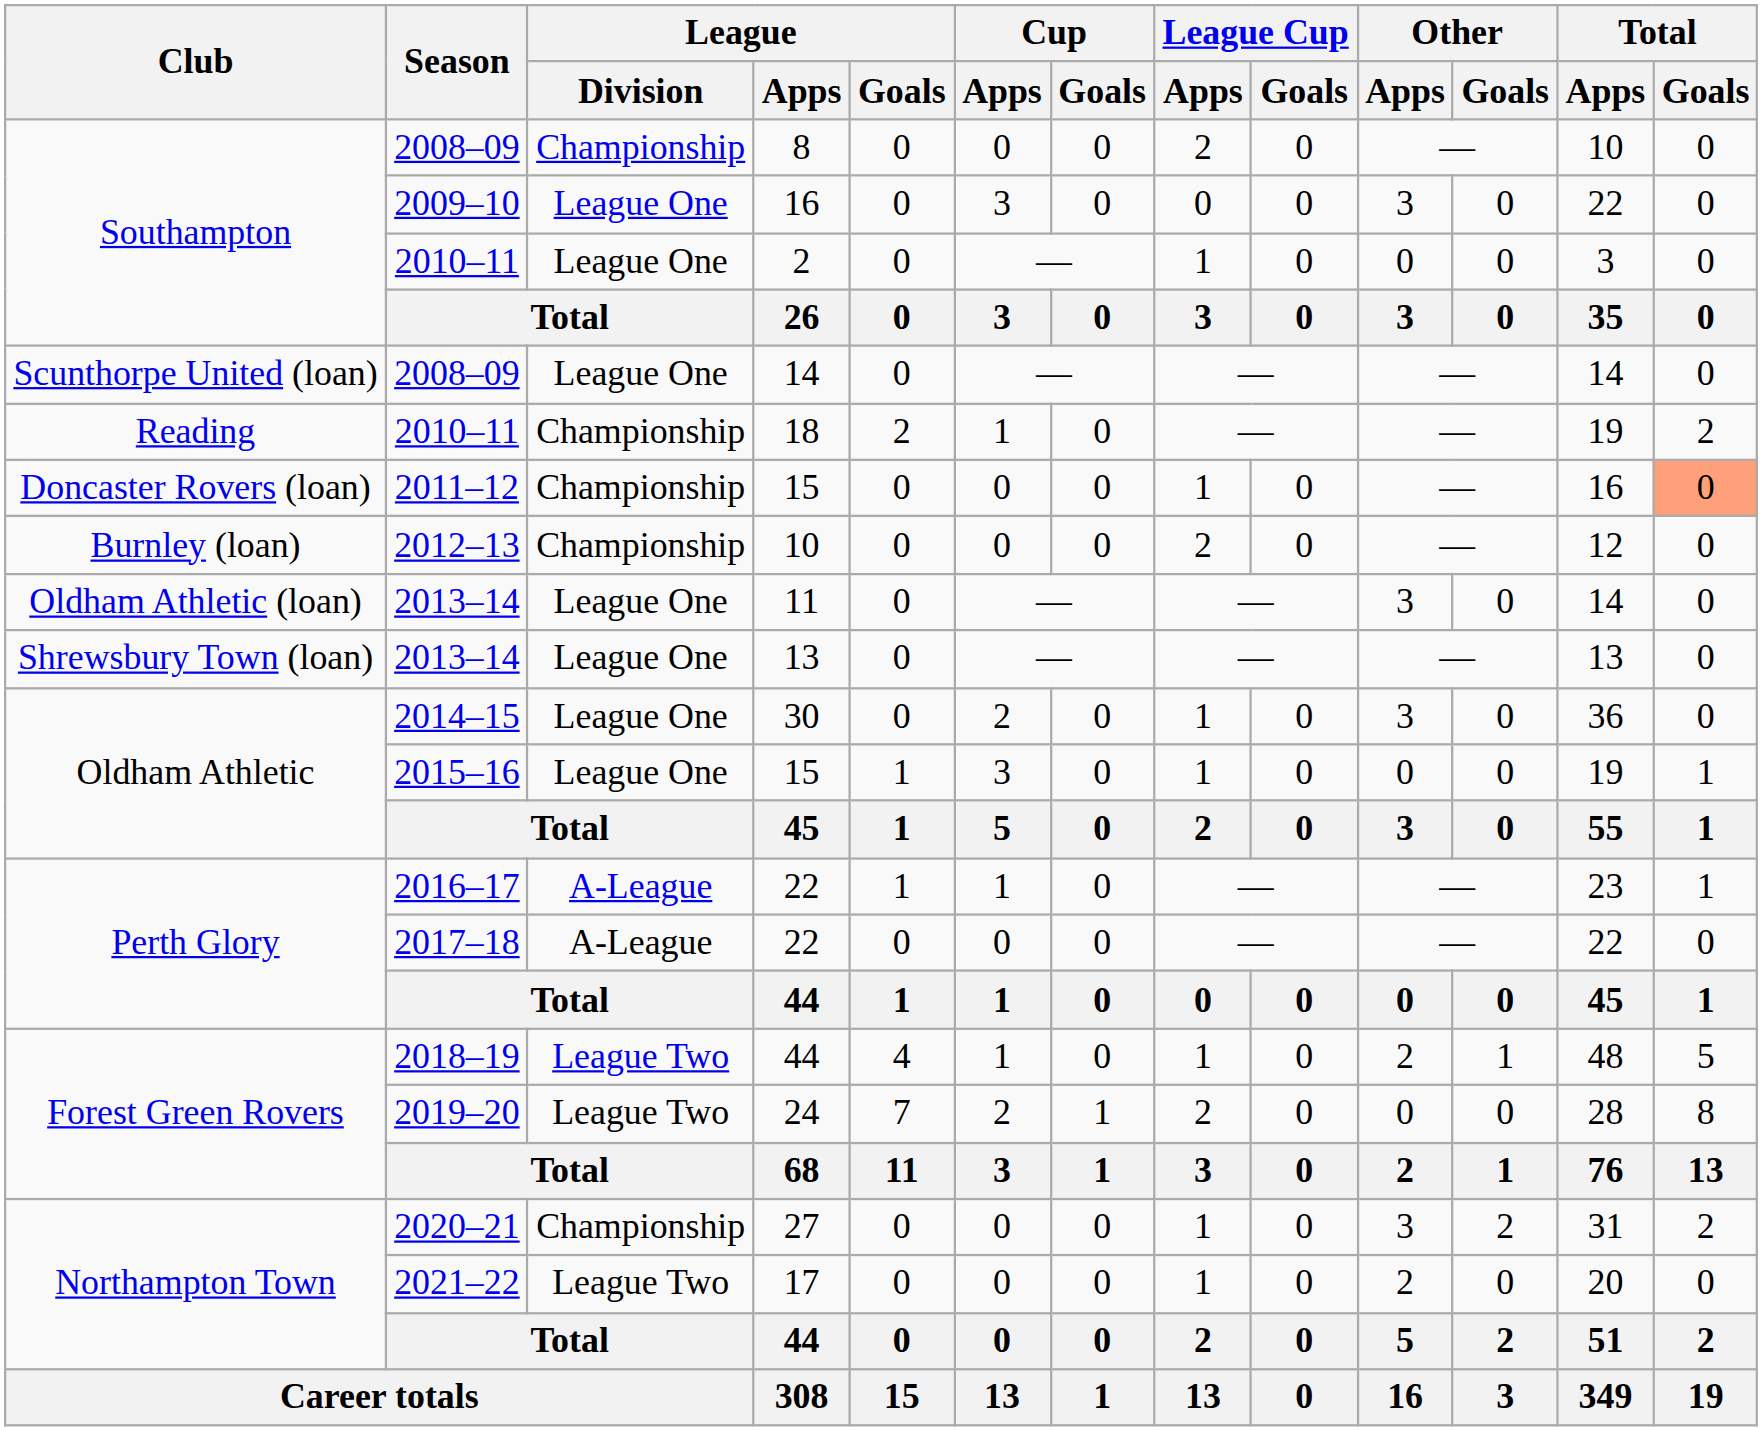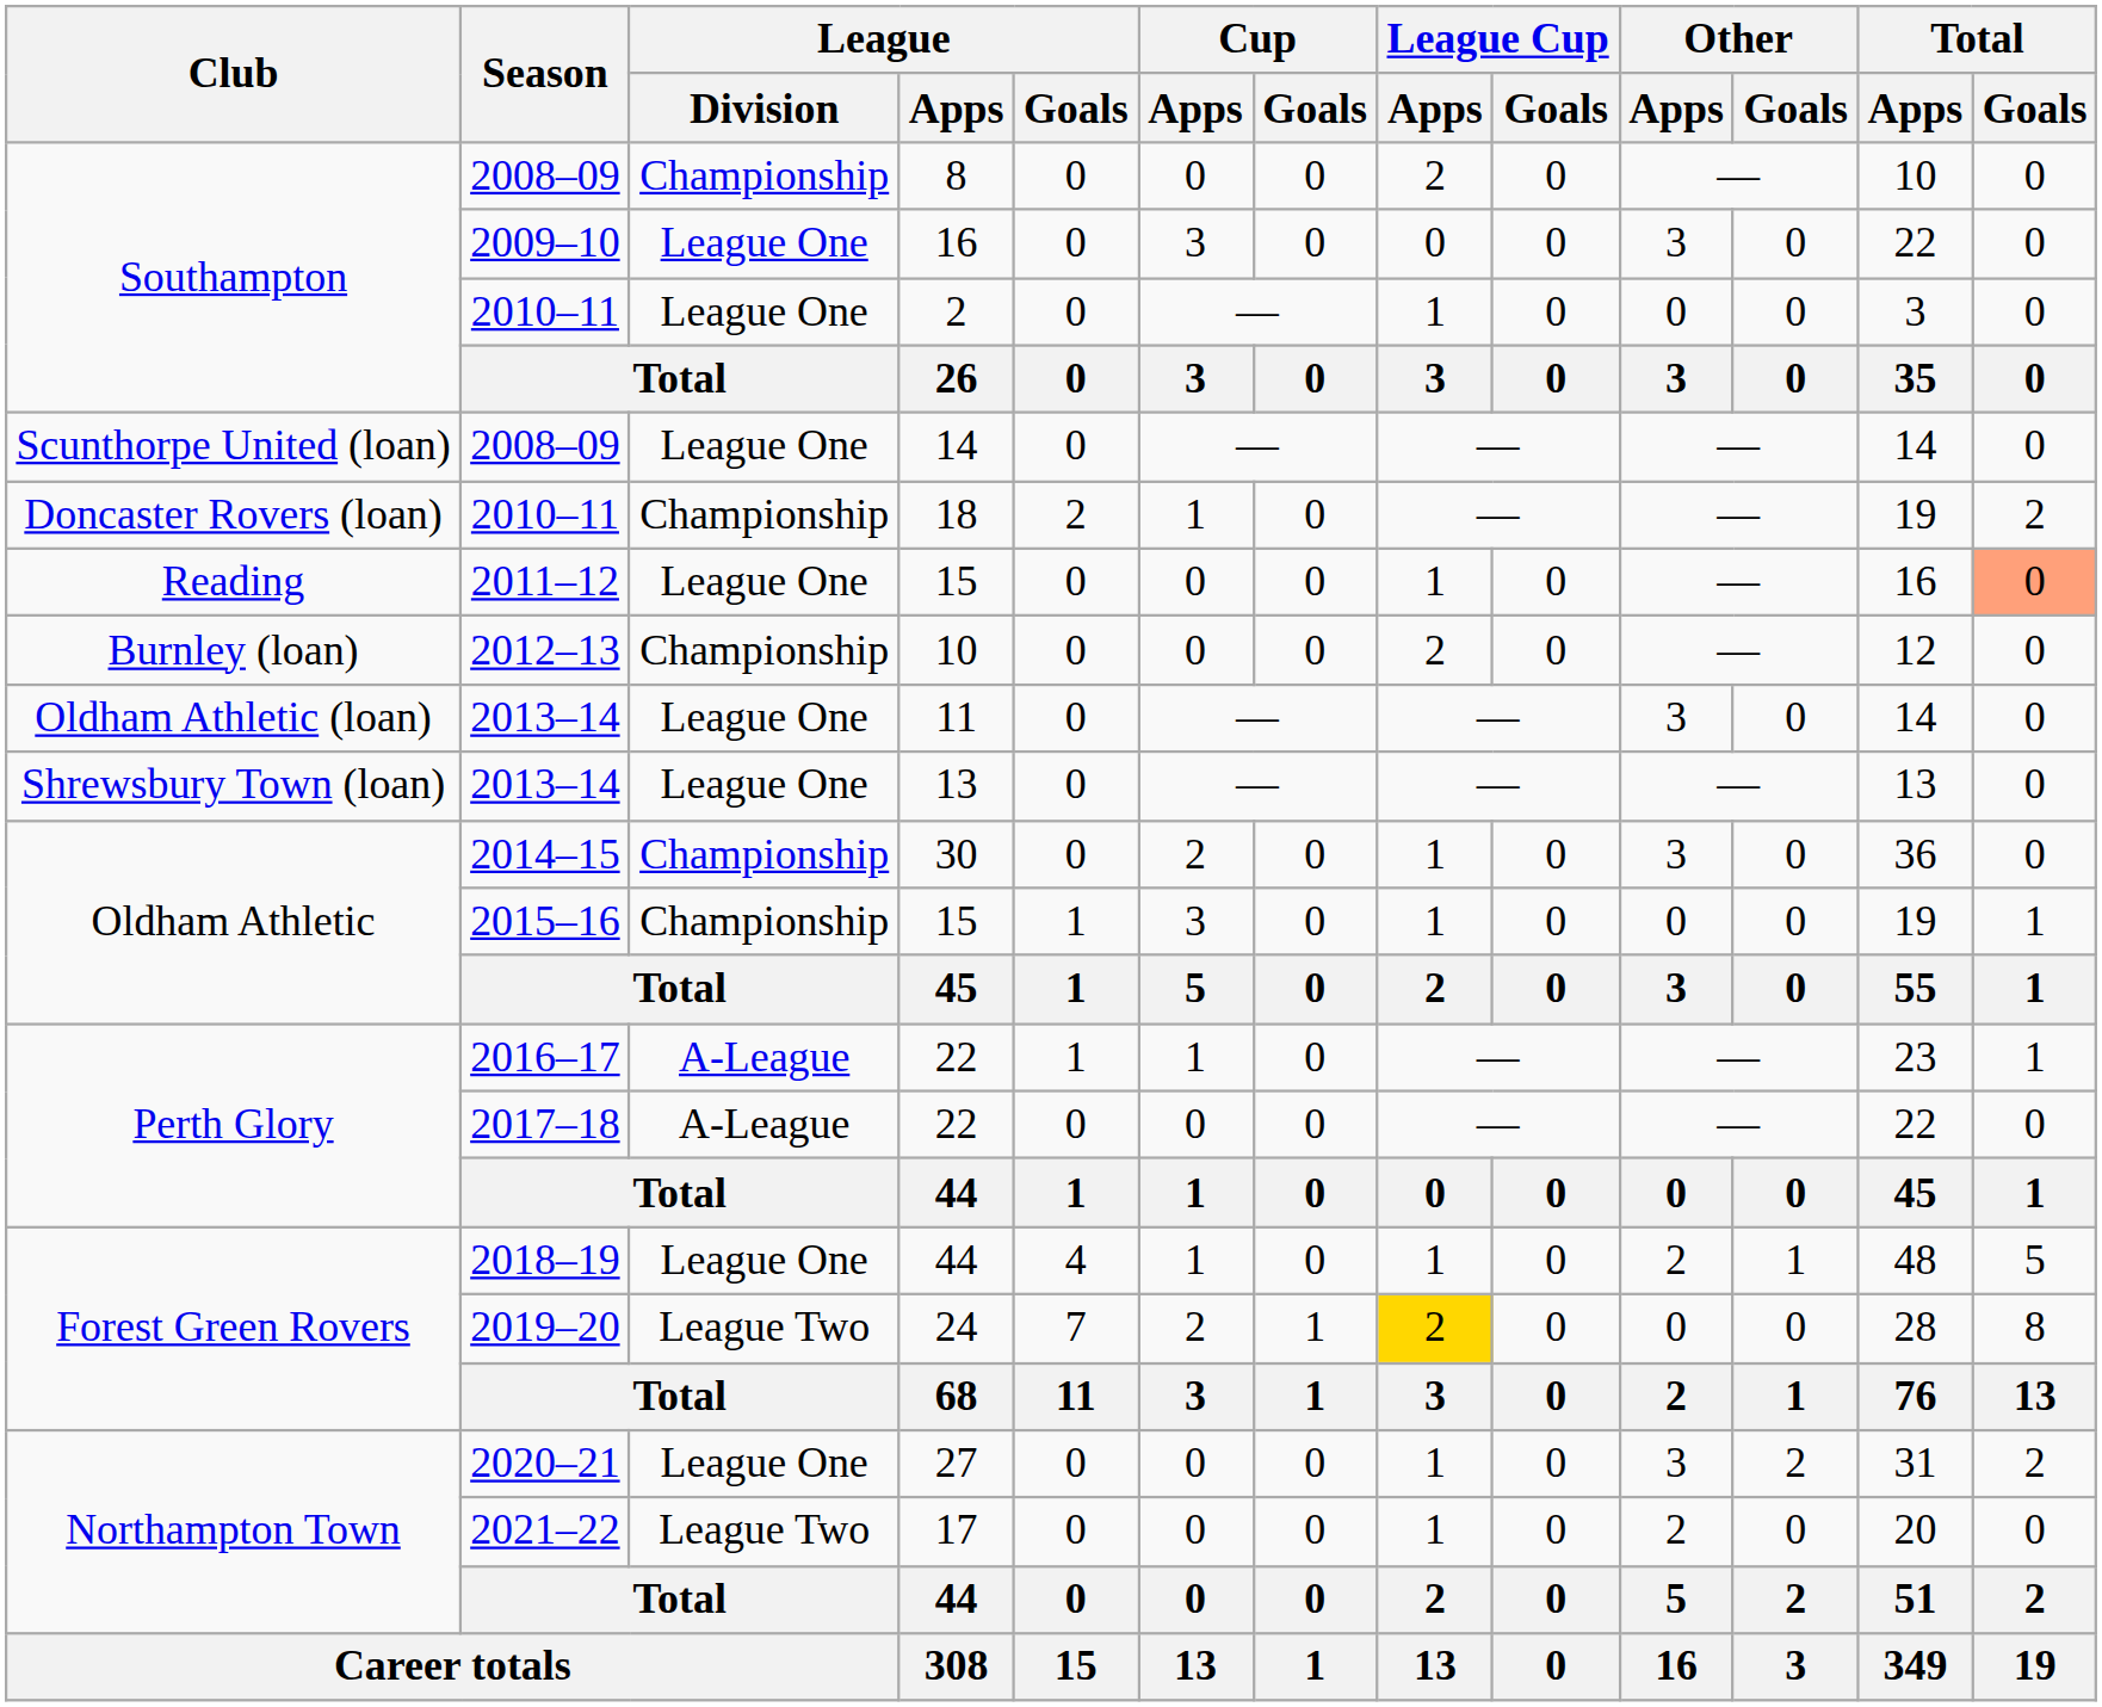 <table class="wikitable" style="text-align: center">
 <tr>
 <th rowspan="2">Club</th>
 <th rowspan="2">Season</th>
 <th colspan="3">League</th>
 <th colspan="2">Cup</th>
 <th colspan="2"><a href='#'>League Cup</a></th>
 <th colspan="2">Other</th>
 <th colspan="2">Total</th>
 </tr>
 <tr>
 <th>Division</th>
 <th>Apps</th>
 <th>Goals</th>
 <th>Apps</th>
 <th>Goals</th>
 <th>Apps</th>
 <th>Goals</th>
 <th>Apps</th>
 <th>Goals</th>
 <th>Apps</th>
 <th>Goals</th>
 </tr>
 <tr>
 <td rowspan="4"><a href='#'>Southampton</a></td>
 <td style="text-align:center;"><a href='#'>2008–09</a></td>
 <td><a href='#'>Championship</a></td>
 <td>8</td>
 <td>0</td>
 <td>0</td>
 <td>0</td>
 <td>2</td>
 <td>0</td>
 <td colspan="2">—</td>
 <td>10</td>
 <td>0</td>
 </tr>
 <tr>
 <td style="text-align:center;"><a href='#'>2009–10</a></td>
 <td><a href='#'>League One</a></td>
 <td>16</td>
 <td>0</td>
 <td>3</td>
 <td>0</td>
 <td>0</td>
 <td>0</td>
 <td>3</td>
 <td>0</td>
 <td>22</td>
 <td>0</td>
 </tr>
 <tr>
 <td style="text-align:center;"><a href='#'>2010–11</a></td>
 <td>League One</td>
 <td>2</td>
 <td>0</td>
 <td colspan="2">—</td>
 <td>1</td>
 <td>0</td>
 <td>0</td>
 <td>0</td>
 <td>3</td>
 <td>0</td>
 </tr>
 <tr>
 <th colspan="2">Total</th>
 <th>26</th>
 <th>0</th>
 <th>3</th>
 <th>0</th>
 <th>3</th>
 <th>0</th>
 <th>3</th>
 <th>0</th>
 <th>35</th>
 <th>0</th>
 </tr>
 <tr>
 <td><a href='#'>Scunthorpe United</a> (loan)</td>
 <td style="text-align:center;"><a href='#'>2008–09</a></td>
 <td>League One</td>
 <td>14</td>
 <td>0</td>
 <td colspan="2">—</td>
 <td colspan="2">—</td>
 <td colspan="2">—</td>
 <td>14</td>
 <td>0</td>
 </tr>
 <tr>
-<td><a href='#'>Reading</a></td>
+<td><a href='#'>Doncaster Rovers</a> (loan)</td>
 <td><a href='#'>2010–11</a></td>
 <td>Championship</td>
 <td>18</td>
 <td>2</td>
 <td>1</td>
 <td>0</td>
 <td colspan="2">—</td>
 <td colspan="2">—</td>
 <td>19</td>
 <td>2</td>
 </tr>
 <tr>
-<td><a href='#'>Doncaster Rovers</a> (loan)</td>
+<td><a href='#'>Reading</a></td>
 <td><a href='#'>2011–12</a></td>
-<td>Championship</td>
+<td>League One</td>
 <td>15</td>
 <td>0</td>
 <td>0</td>
 <td>0</td>
 <td>1</td>
 <td>0</td>
 <td colspan="2">—</td>
 <td>16</td>
 <td style="background: lightsalmon;">0</td>
 </tr>
 <tr>
 <td><a href='#'>Burnley</a> (loan)</td>
 <td><a href='#'>2012–13</a></td>
 <td>Championship</td>
 <td>10</td>
 <td>0</td>
 <td>0</td>
 <td>0</td>
 <td>2</td>
 <td>0</td>
 <td colspan="2">—</td>
 <td>12</td>
 <td>0</td>
 </tr>
 <tr>
 <td><a href='#'>Oldham Athletic</a> (loan)</td>
 <td><a href='#'>2013–14</a></td>
 <td>League One</td>
 <td>11</td>
 <td>0</td>
 <td colspan="2">—</td>
 <td colspan="2">—</td>
 <td>3</td>
 <td>0</td>
 <td>14</td>
 <td>0</td>
 </tr>
 <tr>
 <td><a href='#'>Shrewsbury Town</a> (loan)</td>
 <td><a href='#'>2013–14</a></td>
 <td>League One</td>
 <td>13</td>
 <td>0</td>
 <td colspan="2">—</td>
 <td colspan="2">—</td>
 <td colspan="2">—</td>
 <td>13</td>
 <td>0</td>
 </tr>
 <tr>
 <td rowspan="3">Oldham Athletic</td>
 <td><a href='#'>2014–15</a></td>
-<td>League One</td>
+<td><a href='#'>Championship</a></td>
 <td>30</td>
 <td>0</td>
 <td>2</td>
 <td>0</td>
 <td>1</td>
 <td>0</td>
 <td>3</td>
 <td>0</td>
 <td>36</td>
 <td>0</td>
 </tr>
 <tr>
 <td><a href='#'>2015–16</a></td>
-<td>League One</td>
+<td>Championship</td>
 <td>15</td>
 <td>1</td>
 <td>3</td>
 <td>0</td>
 <td>1</td>
 <td>0</td>
 <td>0</td>
 <td>0</td>
 <td>19</td>
 <td>1</td>
 </tr>
 <tr>
 <th colspan="2">Total</th>
 <th>45</th>
 <th>1</th>
 <th>5</th>
 <th>0</th>
 <th>2</th>
 <th>0</th>
 <th>3</th>
 <th>0</th>
 <th>55</th>
 <th>1</th>
 </tr>
 <tr>
 <td rowspan="3"><a href='#'>Perth Glory</a></td>
 <td><a href='#'>2016–17</a></td>
 <td><a href='#'>A-League</a></td>
 <td>22</td>
 <td>1</td>
 <td>1</td>
 <td>0</td>
 <td colspan="2">—</td>
 <td colspan="2">—</td>
 <td>23</td>
 <td>1</td>
 </tr>
 <tr>
 <td><a href='#'>2017–18</a></td>
 <td>A-League</td>
 <td>22</td>
 <td>0</td>
 <td>0</td>
 <td>0</td>
 <td colspan="2">—</td>
 <td colspan="2">—</td>
 <td>22</td>
 <td>0</td>
 </tr>
 <tr>
 <th colspan="2">Total</th>
 <th>44</th>
 <th>1</th>
 <th>1</th>
 <th>0</th>
 <th>0</th>
 <th>0</th>
 <th>0</th>
 <th>0</th>
 <th>45</th>
 <th>1</th>
 </tr>
 <tr>
 <td rowspan="3"><a href='#'>Forest Green Rovers</a></td>
 <td><a href='#'>2018–19</a></td>
-<td><a href='#'>League Two</a></td>
+<td>League One</td>
 <td>44</td>
 <td>4</td>
 <td>1</td>
 <td>0</td>
 <td>1</td>
 <td>0</td>
 <td>2</td>
 <td>1</td>
 <td>48</td>
 <td>5</td>
 </tr>
 <tr>
 <td><a href='#'>2019–20</a></td>
 <td>League Two</td>
 <td>24</td>
 <td>7</td>
 <td>2</td>
 <td>1</td>
-<td>2</td>
+<td style="background: gold;">2</td>
 <td>0</td>
 <td>0</td>
 <td>0</td>
 <td>28</td>
 <td>8</td>
 </tr>
 <tr>
 <th colspan="2">Total</th>
 <th>68</th>
 <th>11</th>
 <th>3</th>
 <th>1</th>
 <th>3</th>
 <th>0</th>
 <th>2</th>
 <th>1</th>
 <th>76</th>
 <th>13</th>
 </tr>
 <tr>
 <td rowspan="3"><a href='#'>Northampton Town</a></td>
 <td><a href='#'>2020–21</a></td>
-<td>Championship</td>
+<td>League One</td>
 <td>27</td>
 <td>0</td>
 <td>0</td>
 <td>0</td>
 <td>1</td>
 <td>0</td>
 <td>3</td>
 <td>2</td>
 <td>31</td>
 <td>2</td>
 </tr>
 <tr>
 <td><a href='#'>2021–22</a></td>
 <td>League Two</td>
 <td>17</td>
 <td>0</td>
 <td>0</td>
 <td>0</td>
 <td>1</td>
 <td>0</td>
 <td>2</td>
 <td>0</td>
 <td>20</td>
 <td>0</td>
 </tr>
 <tr>
 <th colspan="2">Total</th>
 <th>44</th>
 <th>0</th>
 <th>0</th>
 <th>0</th>
 <th>2</th>
 <th>0</th>
 <th>5</th>
 <th>2</th>
 <th>51</th>
 <th>2</th>
 </tr>
 <tr>
 <th colspan="3">Career totals</th>
 <th>308</th>
 <th>15</th>
 <th>13</th>
 <th>1</th>
 <th>13</th>
 <th>0</th>
 <th>16</th>
 <th>3</th>
 <th>349</th>
 <th>19</th>
 </tr>
 </table>
